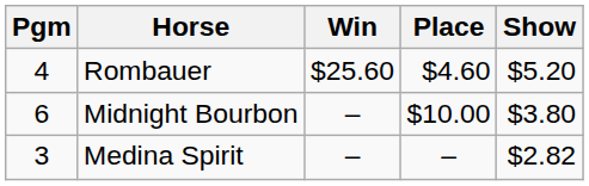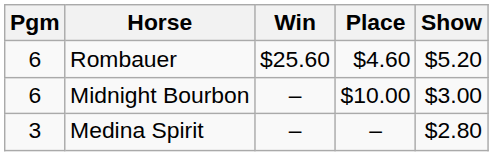 <table class="wikitable">
 <tr>
 <th>Pgm</th>
 <th>Horse</th>
 <th>Win</th>
 <th>Place</th>
 <th>Show</th>
 </tr>
 <tr>
-<td style="text-align: center;">4</td>
+<td style="text-align: center;">6</td>
 <td>Rombauer</td>
 <td style="text-align: right;">$25.60</td>
 <td style="text-align: right;">$4.60</td>
 <td style="text-align: right;">$5.20</td>
 </tr>
 <tr>
 <td style="text-align: center;">6</td>
 <td>Midnight Bourbon</td>
 <td style="text-align: center;">–</td>
 <td style="text-align: right;">$10.00</td>
-<td style="text-align: right;">$3.80</td>
+<td style="text-align: right;">$3.00</td>
 </tr>
 <tr>
 <td style="text-align: center;">3</td>
 <td>Medina Spirit</td>
 <td style="text-align: center;">–</td>
 <td style="text-align: center;">–</td>
-<td style="text-align: right;">$2.82</td>
+<td style="text-align: right;">$2.80</td>
 </tr>
 </table>
